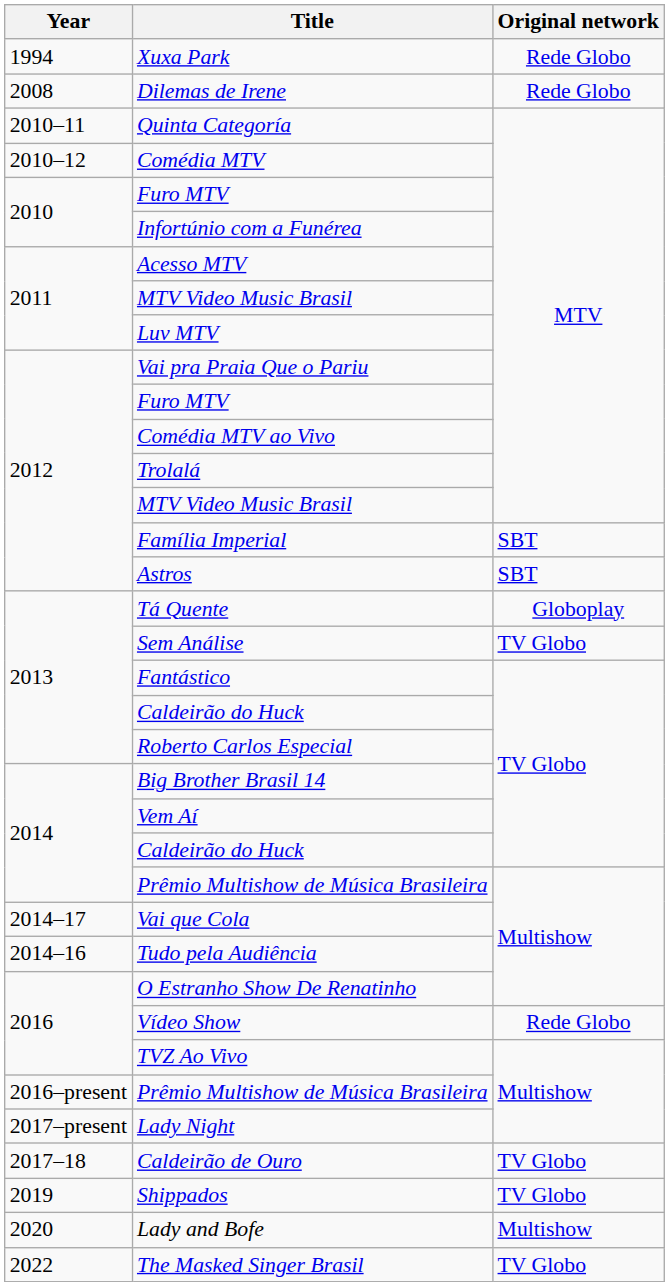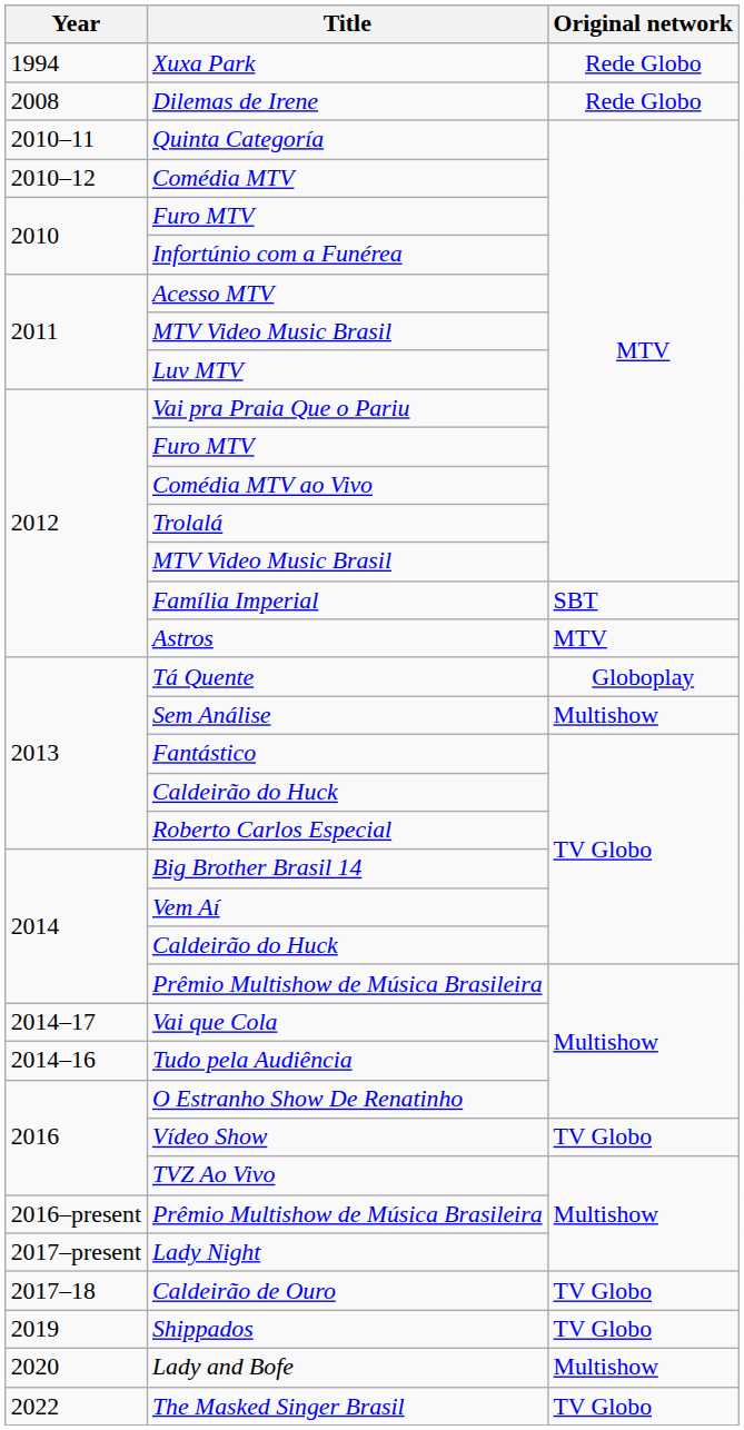 <table class="wikitable sortable">
 <tr>
 <th>Year</th>
 <th>Title</th>
 <th>Original network</th>
 </tr>
 <tr>
 <td>1994</td>
 <td><em><a href='#'>Xuxa Park</a></em></td>
 <td style="text-align:center;"><a href='#'>Rede Globo</a></td>
 </tr>
 <tr>
 <td>2008</td>
 <td><em><a href='#'>Dilemas de Irene</a></em></td>
 <td style="text-align:center;"><a href='#'>Rede Globo</a></td>
 </tr>
 <tr>
 <td>2010–11</td>
 <td><em><a href='#'>Quinta Categoría</a></em></td>
 <td rowspan="12" style="text-align:center;"><a href='#'>MTV</a></td>
 </tr>
 <tr>
 <td>2010–12</td>
 <td><em><a href='#'>Comédia MTV</a></em></td>
 </tr>
 <tr>
 <td rowspan="2">2010</td>
 <td><em><a href='#'>Furo MTV</a></em></td>
 </tr>
 <tr>
 <td><em><a href='#'>Infortúnio com a Funérea</a></em></td>
 </tr>
 <tr>
 <td rowspan="3">2011</td>
 <td><em><a href='#'>Acesso MTV</a></em></td>
 </tr>
 <tr>
 <td><em><a href='#'>MTV Video Music Brasil</a></em></td>
 </tr>
 <tr>
 <td><em><a href='#'>Luv MTV</a></em></td>
 </tr>
 <tr>
 <td rowspan="7">2012</td>
 <td><em><a href='#'>Vai pra Praia Que o Pariu</a></em></td>
 </tr>
 <tr>
 <td><em><a href='#'>Furo MTV</a></em></td>
 </tr>
 <tr>
 <td><em><a href='#'>Comédia MTV ao Vivo</a></em></td>
 </tr>
 <tr>
 <td><em><a href='#'>Trolalá</a></em></td>
 </tr>
 <tr>
 <td><em><a href='#'>MTV Video Music Brasil</a></em></td>
 </tr>
 <tr>
 <td><em><a href='#'>Família Imperial</a></em></td>
 <td><a href='#'>SBT</a></td>
 </tr>
 <tr>
 <td><em><a href='#'>Astros</a></em></td>
-<td><a href='#'>SBT</a></td>
+<td><a href='#'>MTV</a></td>
 </tr>
 <tr>
 <td rowspan="5">2013</td>
 <td><em><a href='#'>Tá Quente</a></em></td>
 <td style="text-align:center;"><a href='#'>Globoplay</a></td>
 </tr>
 <tr>
 <td><em><a href='#'>Sem Análise</a></em></td>
-<td><a href='#'>TV Globo</a></td>
+<td><a href='#'>Multishow</a></td>
 </tr>
 <tr>
 <td><em><a href='#'>Fantástico</a></em></td>
 <td rowspan="6"><a href='#'>TV Globo</a></td>
 </tr>
 <tr>
 <td><em><a href='#'>Caldeirão do Huck</a></em></td>
 </tr>
 <tr>
 <td><em><a href='#'>Roberto Carlos Especial</a></em></td>
 </tr>
 <tr>
 <td rowspan="4">2014</td>
 <td><em><a href='#'>Big Brother Brasil 14</a></em></td>
 </tr>
 <tr>
 <td><em><a href='#'>Vem Aí</a></em></td>
 </tr>
 <tr>
 <td><em><a href='#'>Caldeirão do Huck</a></em></td>
 </tr>
 <tr>
 <td><em><a href='#'>Prêmio Multishow de Música Brasileira</a></em></td>
 <td rowspan="4"><a href='#'>Multishow</a></td>
 </tr>
 <tr>
 <td>2014–17</td>
 <td><em><a href='#'>Vai que Cola</a></em></td>
 </tr>
 <tr>
 <td>2014–16</td>
 <td><em><a href='#'>Tudo pela Audiência</a></em></td>
 </tr>
 <tr>
 <td rowspan="3">2016</td>
 <td><em><a href='#'>O Estranho Show De Renatinho</a></em></td>
 </tr>
 <tr>
 <td><em><a href='#'>Vídeo Show</a></em></td>
-<td style="text-align:center;"><a href='#'>Rede Globo</a></td>
+<td><a href='#'>TV Globo</a></td>
 </tr>
 <tr>
 <td><em><a href='#'>TVZ Ao Vivo</a></em></td>
 <td rowspan="3"><a href='#'>Multishow</a></td>
 </tr>
 <tr>
 <td>2016–present</td>
 <td><em><a href='#'>Prêmio Multishow de Música Brasileira</a></em></td>
 </tr>
 <tr>
 <td>2017–present</td>
 <td><em><a href='#'>Lady Night</a></em></td>
 </tr>
 <tr>
 <td>2017–18</td>
 <td><em><a href='#'>Caldeirão de Ouro</a></em></td>
 <td><a href='#'>TV Globo</a></td>
 </tr>
 <tr>
 <td>2019</td>
 <td><em><a href='#'>Shippados</a></em></td>
 <td><a href='#'>TV Globo</a></td>
 </tr>
 <tr>
 <td>2020</td>
 <td><em>Lady and Bofe</em></td>
 <td><a href='#'>Multishow</a></td>
 </tr>
 <tr>
 <td>2022</td>
 <td><em><a href='#'>The Masked Singer Brasil</a></em></td>
 <td><a href='#'>TV Globo</a></td>
 </tr>
 </table>
